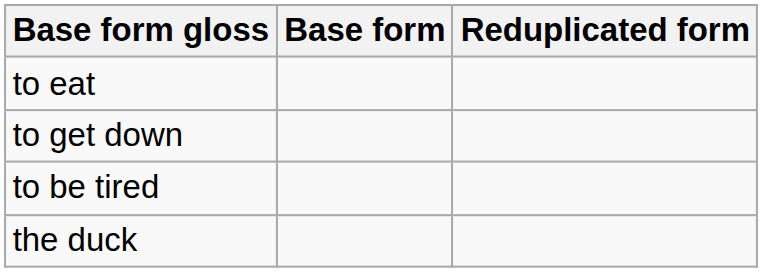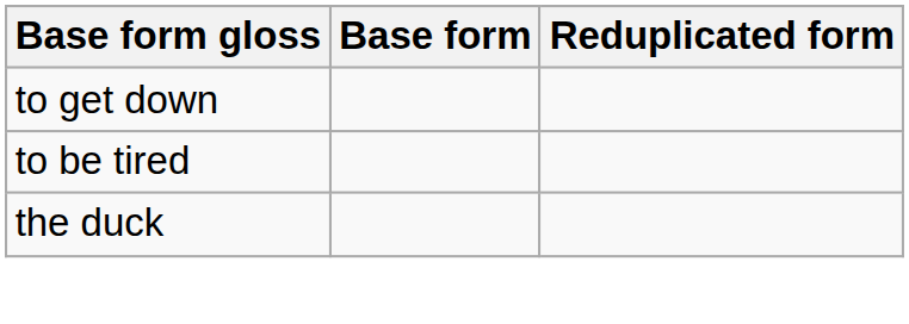 <table class=wikitable>
 <tr>
 <th>Base form gloss</th>
 <th>Base form</th>
 <th>Reduplicated form</th>
-</tr>
-<tr>
-<td>to eat</td>
-<td></td>
-<td></td>
 </tr>
 <tr>
 <td>to get down</td>
 <td></td>
 <td></td>
 </tr>
 <tr>
 <td>to be tired</td>
 <td></td>
 <td></td>
 </tr>
 <tr>
 <td>the duck</td>
 <td></td>
 <td></td>
 </tr>
 </table>
